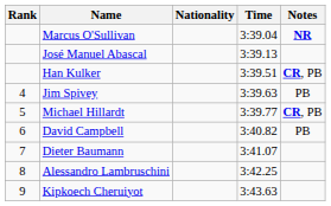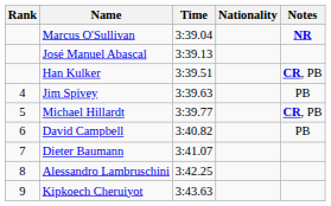 <table class="wikitable sortable" style="text-align:center">
 <tr>
 <th>Rank</th>
 <th>Name</th>
+<th>Time</th>
 <th>Nationality</th>
-<th>Time</th>
 <th>Notes</th>
 </tr>
 <tr>
 <td></td>
 <td align="left"><a href='#'>Marcus O'Sullivan</a></td>
+<td>3:39.04</td>
 <td align=left></td>
-<td>3:39.04</td>
 <td><strong><a href='#'>NR</a></strong></td>
 </tr>
 <tr>
 <td></td>
 <td align="left"><a href='#'>José Manuel Abascal</a></td>
+<td>3:39.13</td>
 <td align=left></td>
-<td>3:39.13</td>
 <td></td>
 </tr>
 <tr>
 <td></td>
 <td align="left"><a href='#'>Han Kulker</a></td>
+<td>3:39.51</td>
 <td align=left></td>
-<td>3:39.51</td>
 <td><strong><a href='#'>CR</a></strong>, PB</td>
 </tr>
 <tr>
 <td>4</td>
 <td align="left"><a href='#'>Jim Spivey</a></td>
+<td>3:39.63</td>
 <td align=left></td>
-<td>3:39.63</td>
 <td>PB</td>
 </tr>
 <tr>
 <td>5</td>
 <td align="left"><a href='#'>Michael Hillardt</a></td>
+<td>3:39.77</td>
 <td align=left></td>
-<td>3:39.77</td>
 <td><strong><a href='#'>CR</a></strong>, PB</td>
 </tr>
 <tr>
 <td>6</td>
 <td align="left"><a href='#'>David Campbell</a></td>
+<td>3:40.82</td>
 <td align=left></td>
-<td>3:40.82</td>
 <td>PB</td>
 </tr>
 <tr>
 <td>7</td>
 <td align="left"><a href='#'>Dieter Baumann</a></td>
+<td>3:41.07</td>
 <td align=left></td>
-<td>3:41.07</td>
 <td></td>
 </tr>
 <tr>
 <td>8</td>
 <td align="left"><a href='#'>Alessandro Lambruschini</a></td>
+<td>3:42.25</td>
 <td align=left></td>
-<td>3:42.25</td>
 <td></td>
 </tr>
 <tr>
 <td>9</td>
 <td align="left"><a href='#'>Kipkoech Cheruiyot</a></td>
+<td>3:43.63</td>
 <td align=left></td>
-<td>3:43.63</td>
 <td></td>
 </tr>
 </table>
